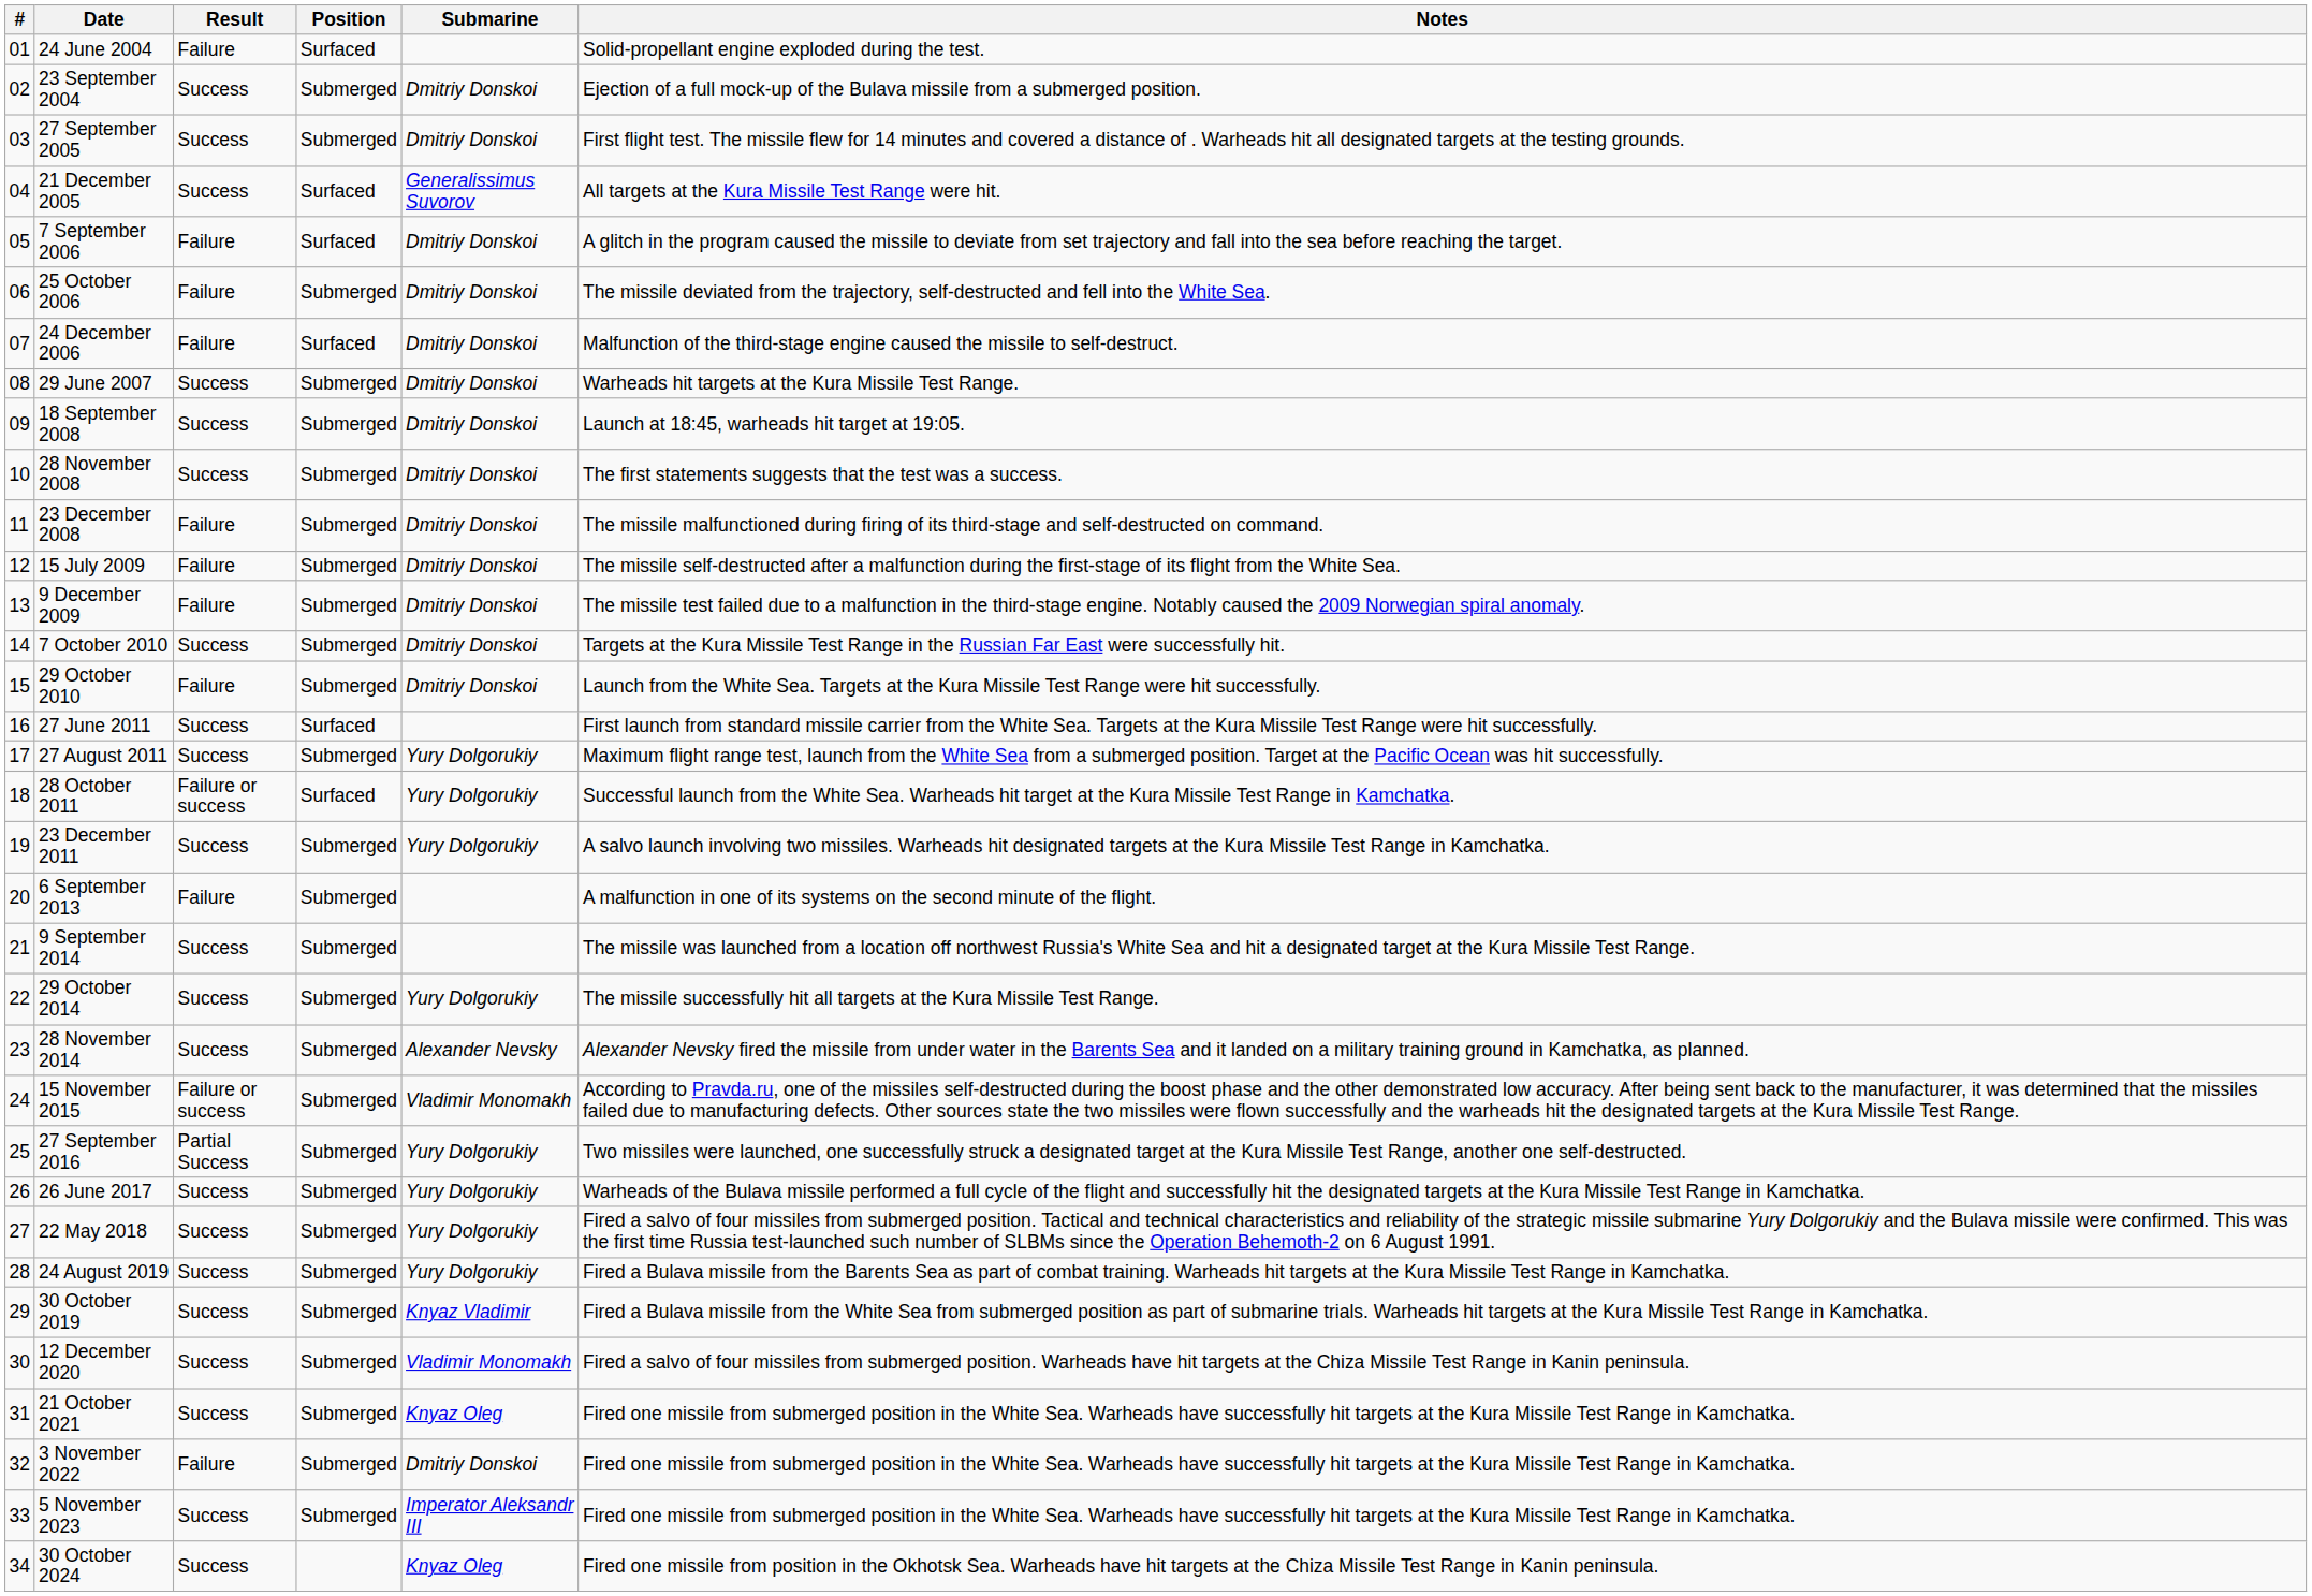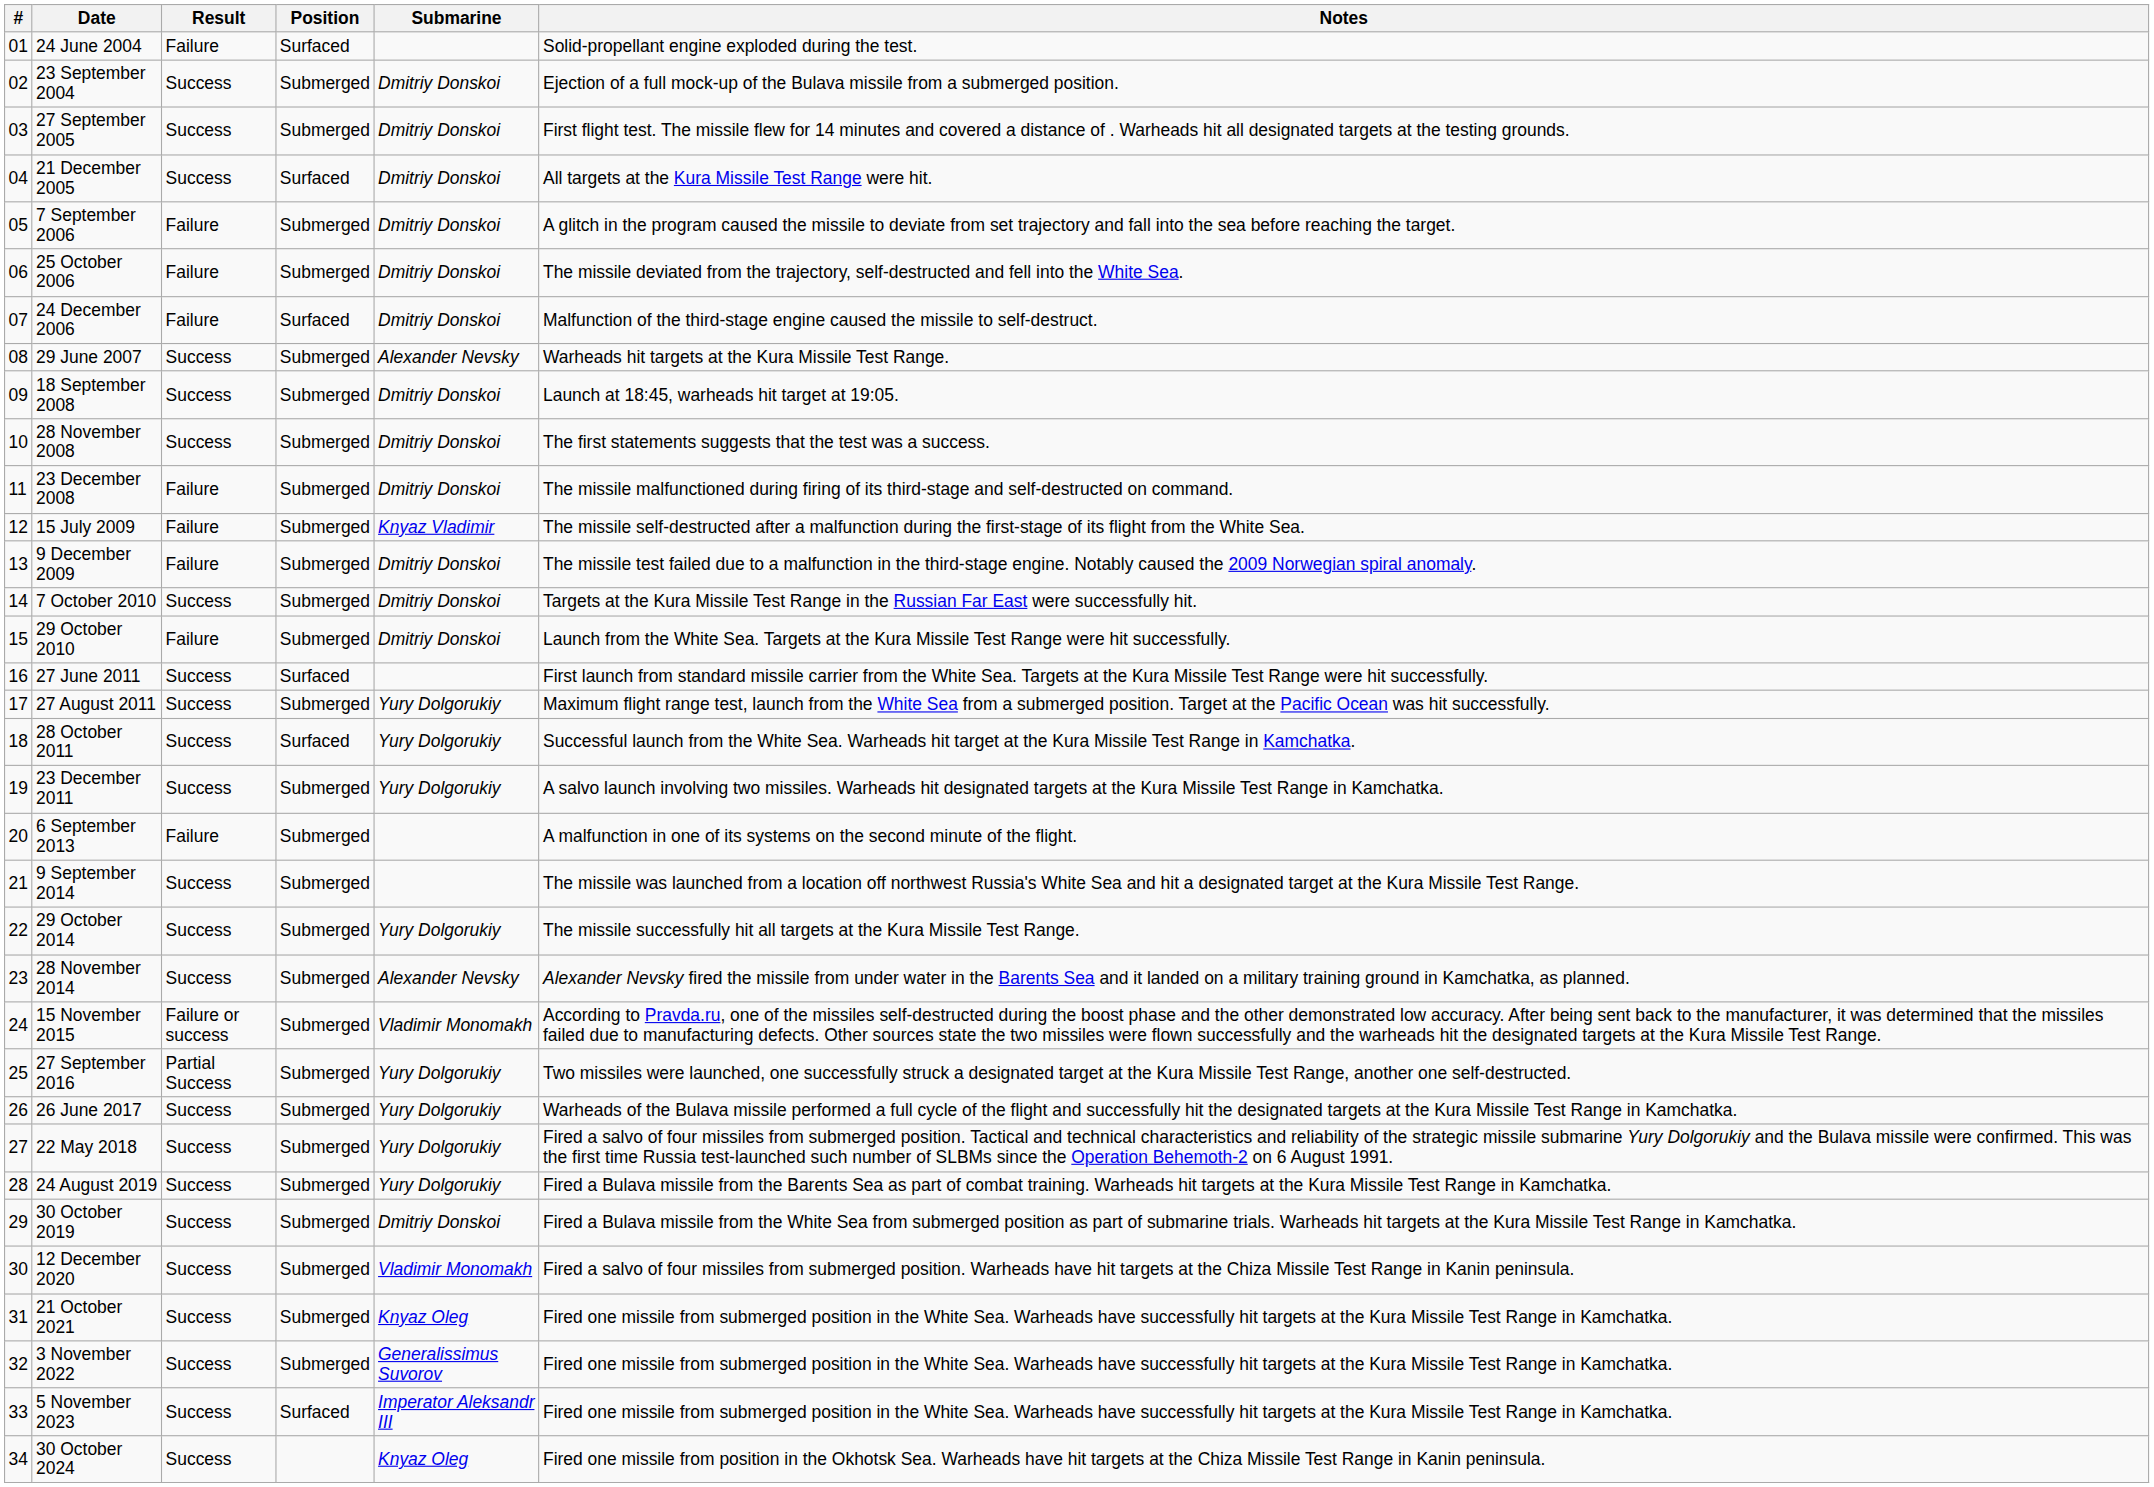 <table class="wikitable mw-collapsible mw-collapsed">
 <tr>
 <th>#</th>
 <th>Date</th>
 <th>Result</th>
 <th>Position</th>
 <th>Submarine</th>
 <th>Notes</th>
 </tr>
 <tr>
 <td>01</td>
 <td>24 June 2004</td>
 <td><span>Failure</span></td>
 <td>Surfaced</td>
 <td></td>
 <td>Solid-propellant engine exploded during the test.</td>
 </tr>
 <tr>
 <td>02</td>
 <td>23 September 2004</td>
 <td><span>Success</span></td>
 <td>Submerged</td>
 <td><em>Dmitriy Donskoi</em></td>
 <td>Ejection of a full mock-up of the Bulava missile from a submerged position.</td>
 </tr>
 <tr>
 <td>03</td>
 <td>27 September 2005</td>
 <td><span>Success</span></td>
 <td>Submerged</td>
 <td><em>Dmitriy Donskoi</em></td>
 <td>First flight test. The missile flew for 14 minutes and covered a distance of . Warheads hit all designated targets at the testing grounds.</td>
 </tr>
 <tr>
 <td>04</td>
 <td>21 December 2005</td>
 <td><span>Success</span></td>
 <td>Surfaced</td>
-<td><a href='#'><em>Generalissimus Suvorov</em></a></td>
+<td><em>Dmitriy Donskoi</em></td>
 <td>All targets at the <a href='#'>Kura Missile Test Range</a> were hit.</td>
 </tr>
 <tr>
 <td>05</td>
 <td>7 September 2006</td>
 <td><span>Failure</span></td>
-<td>Surfaced</td>
+<td>Submerged</td>
 <td><em>Dmitriy Donskoi</em></td>
 <td>A glitch in the program caused the missile to deviate from set trajectory and fall into the sea before reaching the target.</td>
 </tr>
 <tr>
 <td>06</td>
 <td>25 October 2006</td>
 <td><span>Failure</span></td>
 <td>Submerged</td>
 <td><em>Dmitriy Donskoi</em></td>
 <td>The missile deviated from the trajectory, self-destructed and fell into the <a href='#'>White Sea</a>.</td>
 </tr>
 <tr>
 <td>07</td>
 <td>24 December 2006</td>
 <td><span>Failure</span></td>
 <td>Surfaced</td>
 <td><em>Dmitriy Donskoi</em></td>
 <td>Malfunction of the third-stage engine caused the missile to self-destruct.</td>
 </tr>
 <tr>
 <td>08</td>
 <td>29 June 2007</td>
 <td><span>Success</span></td>
 <td>Submerged</td>
-<td><em>Dmitriy Donskoi</em></td>
+<td><em>Alexander Nevsky</em></td>
 <td>Warheads hit targets at the Kura Missile Test Range.</td>
 </tr>
 <tr>
 <td>09</td>
 <td>18 September 2008</td>
 <td><span>Success</span></td>
 <td>Submerged</td>
 <td><em>Dmitriy Donskoi</em></td>
 <td>Launch at 18:45, warheads hit target at 19:05.</td>
 </tr>
 <tr>
 <td>10</td>
 <td>28 November 2008</td>
 <td><span>Success</span></td>
 <td>Submerged</td>
 <td><em>Dmitriy Donskoi</em></td>
 <td>The first statements suggests that the test was a success.</td>
 </tr>
 <tr>
 <td>11</td>
 <td>23 December 2008</td>
 <td><span>Failure</span></td>
 <td>Submerged</td>
 <td><em>Dmitriy Donskoi</em></td>
 <td>The missile malfunctioned during firing of its third-stage and self-destructed on command.</td>
 </tr>
 <tr>
 <td>12</td>
 <td>15 July 2009</td>
 <td><span>Failure</span></td>
 <td>Submerged</td>
-<td><em>Dmitriy Donskoi</em></td>
+<td><a href='#'><em>Knyaz Vladimir</em></a></td>
 <td>The missile self-destructed after a malfunction during the first-stage of its flight from the White Sea.</td>
 </tr>
 <tr>
 <td>13</td>
 <td>9 December 2009</td>
 <td><span>Failure</span></td>
 <td>Submerged</td>
 <td><em>Dmitriy Donskoi</em></td>
 <td>The missile test failed due to a malfunction in the third-stage engine. Notably caused the <a href='#'>2009 Norwegian spiral anomaly</a>.</td>
 </tr>
 <tr>
 <td>14</td>
 <td>7 October 2010</td>
 <td><span>Success</span></td>
 <td>Submerged</td>
 <td><em>Dmitriy Donskoi</em></td>
 <td>Targets at the Kura Missile Test Range in the <a href='#'>Russian Far East</a> were successfully hit.</td>
 </tr>
 <tr>
 <td>15</td>
 <td>29 October 2010</td>
 <td><span>Failure</span></td>
 <td>Submerged</td>
 <td><em>Dmitriy Donskoi</em></td>
 <td>Launch from the White Sea. Targets at the Kura Missile Test Range were hit successfully.</td>
 </tr>
 <tr>
 <td>16</td>
 <td>27 June 2011</td>
 <td><span>Success</span></td>
 <td>Surfaced</td>
 <td></td>
 <td>First launch from standard missile carrier from the White Sea. Targets at the Kura Missile Test Range were hit successfully.</td>
 </tr>
 <tr>
 <td>17</td>
 <td>27 August 2011</td>
 <td><span>Success</span></td>
 <td>Submerged</td>
 <td><em>Yury Dolgorukiy</em></td>
 <td>Maximum flight range test, launch from the <a href='#'>White Sea</a> from a submerged position. Target at the <a href='#'>Pacific Ocean</a> was hit successfully.</td>
 </tr>
 <tr>
 <td>18</td>
 <td>28 October 2011</td>
-<td><span>Failure</span> or <span>success</span></td>
+<td><span>Success</span></td>
 <td>Surfaced</td>
 <td><em>Yury Dolgorukiy</em></td>
 <td>Successful launch from the White Sea. Warheads hit target at the Kura Missile Test Range in <a href='#'>Kamchatka</a>.</td>
 </tr>
 <tr>
 <td>19</td>
 <td>23 December 2011</td>
 <td><span>Success</span></td>
 <td>Submerged</td>
 <td><em>Yury Dolgorukiy</em></td>
 <td>A salvo launch involving two missiles. Warheads hit designated targets at the Kura Missile Test Range in Kamchatka.</td>
 </tr>
 <tr>
 <td>20</td>
 <td>6 September 2013</td>
 <td><span>Failure</span></td>
 <td>Submerged</td>
 <td></td>
 <td>A malfunction in one of its systems on the second minute of the flight.</td>
 </tr>
 <tr>
 <td>21</td>
 <td>9 September 2014</td>
 <td><span>Success</span></td>
 <td>Submerged</td>
 <td></td>
 <td>The missile was launched from a location off northwest Russia's White Sea and hit a designated target at the Kura Missile Test Range.</td>
 </tr>
 <tr>
 <td>22</td>
 <td>29 October 2014</td>
 <td><span>Success</span></td>
 <td>Submerged</td>
 <td><em>Yury Dolgorukiy</em></td>
 <td>The missile successfully hit all targets at the Kura Missile Test Range.</td>
 </tr>
 <tr>
 <td>23</td>
 <td>28 November 2014</td>
 <td><span>Success</span></td>
 <td>Submerged</td>
 <td><em>Alexander Nevsky</em></td>
 <td><em>Alexander Nevsky</em> fired the missile from under water in the <a href='#'>Barents Sea</a> and it landed on a military training ground in Kamchatka, as planned.</td>
 </tr>
 <tr>
 <td>24</td>
 <td>15 November 2015</td>
 <td><span>Failure</span> or <span>success</span></td>
 <td>Submerged</td>
 <td><em>Vladimir Monomakh</em></td>
 <td>According to <a href='#'>Pravda.ru</a>, one of the missiles self-destructed during the boost phase and the other demonstrated low accuracy. After being sent back to the manufacturer, it was determined that the missiles failed due to manufacturing defects. Other sources state the two missiles were flown successfully and the warheads hit the designated targets at the Kura Missile Test Range.</td>
 </tr>
 <tr>
 <td>25</td>
 <td>27 September 2016</td>
 <td><span>Partial Success</span></td>
 <td>Submerged</td>
 <td><em>Yury Dolgorukiy</em></td>
 <td>Two missiles were launched, one successfully struck a designated target at the Kura Missile Test Range, another one self-destructed.</td>
 </tr>
 <tr>
 <td>26</td>
 <td>26 June 2017</td>
 <td><span>Success</span></td>
 <td>Submerged</td>
 <td><em>Yury Dolgorukiy</em></td>
 <td>Warheads of the Bulava missile performed a full cycle of the flight and successfully hit the designated targets at the Kura Missile Test Range in Kamchatka.</td>
 </tr>
 <tr>
 <td>27</td>
 <td>22 May 2018</td>
 <td><span>Success</span></td>
 <td>Submerged</td>
 <td><em>Yury Dolgorukiy</em></td>
 <td>Fired a salvo of four missiles from submerged position. Tactical and technical characteristics and reliability of the strategic missile submarine <em>Yury Dolgorukiy</em> and the Bulava missile were confirmed. This was the first time Russia test-launched such number of SLBMs since the <a href='#'>Operation Behemoth-2</a> on 6 August 1991.</td>
 </tr>
 <tr>
 <td>28</td>
 <td>24 August 2019</td>
 <td><span>Success</span></td>
 <td>Submerged</td>
 <td><em>Yury Dolgorukiy</em></td>
 <td>Fired a Bulava missile from the Barents Sea as part of combat training. Warheads hit targets at the Kura Missile Test Range in Kamchatka.</td>
 </tr>
 <tr>
 <td>29</td>
 <td>30 October 2019</td>
 <td><span>Success</span></td>
 <td>Submerged</td>
-<td><a href='#'><em>Knyaz Vladimir</em></a></td>
+<td><em>Dmitriy Donskoi</em></td>
 <td>Fired a Bulava missile from the White Sea from submerged position as part of submarine trials. Warheads hit targets at the Kura Missile Test Range in Kamchatka.</td>
 </tr>
 <tr>
 <td>30</td>
 <td>12 December 2020</td>
 <td><span>Success</span></td>
 <td>Submerged</td>
 <td><a href='#'><em>Vladimir Monomakh</em></a></td>
 <td>Fired a salvo of four missiles from submerged position. Warheads have hit targets at the Chiza Missile Test Range in Kanin peninsula.</td>
 </tr>
 <tr>
 <td>31</td>
 <td>21 October 2021</td>
 <td><span>Success</span></td>
 <td>Submerged</td>
 <td><a href='#'><em>Knyaz Oleg</em></a></td>
 <td>Fired one missile from submerged position in the White Sea. Warheads have successfully hit targets at the Kura Missile Test Range in Kamchatka.</td>
 </tr>
 <tr>
 <td>32</td>
 <td>3 November 2022</td>
-<td><span>Failure</span></td>
+<td><span>Success</span></td>
 <td>Submerged</td>
-<td><em>Dmitriy Donskoi</em></td>
+<td><a href='#'><em>Generalissimus Suvorov</em></a></td>
 <td>Fired one missile from submerged position in the White Sea. Warheads have successfully hit targets at the Kura Missile Test Range in Kamchatka.</td>
 </tr>
 <tr>
 <td>33</td>
 <td>5 November 2023</td>
 <td><span>Success</span></td>
-<td>Submerged</td>
+<td>Surfaced</td>
 <td><a href='#'><em>Imperator Aleksandr III</em></a></td>
 <td>Fired one missile from submerged position in the White Sea. Warheads have successfully hit targets at the Kura Missile Test Range in Kamchatka.</td>
 </tr>
 <tr>
 <td>34</td>
 <td>30 October 2024</td>
 <td><span>Success</span></td>
 <td></td>
 <td><a href='#'><em>Knyaz Oleg</em></a></td>
 <td>Fired one missile from position in the Okhotsk Sea. Warheads have hit targets at the Chiza Missile Test Range in Kanin peninsula.</td>
 </tr>
 <tr>
 </tr>
 </table>
